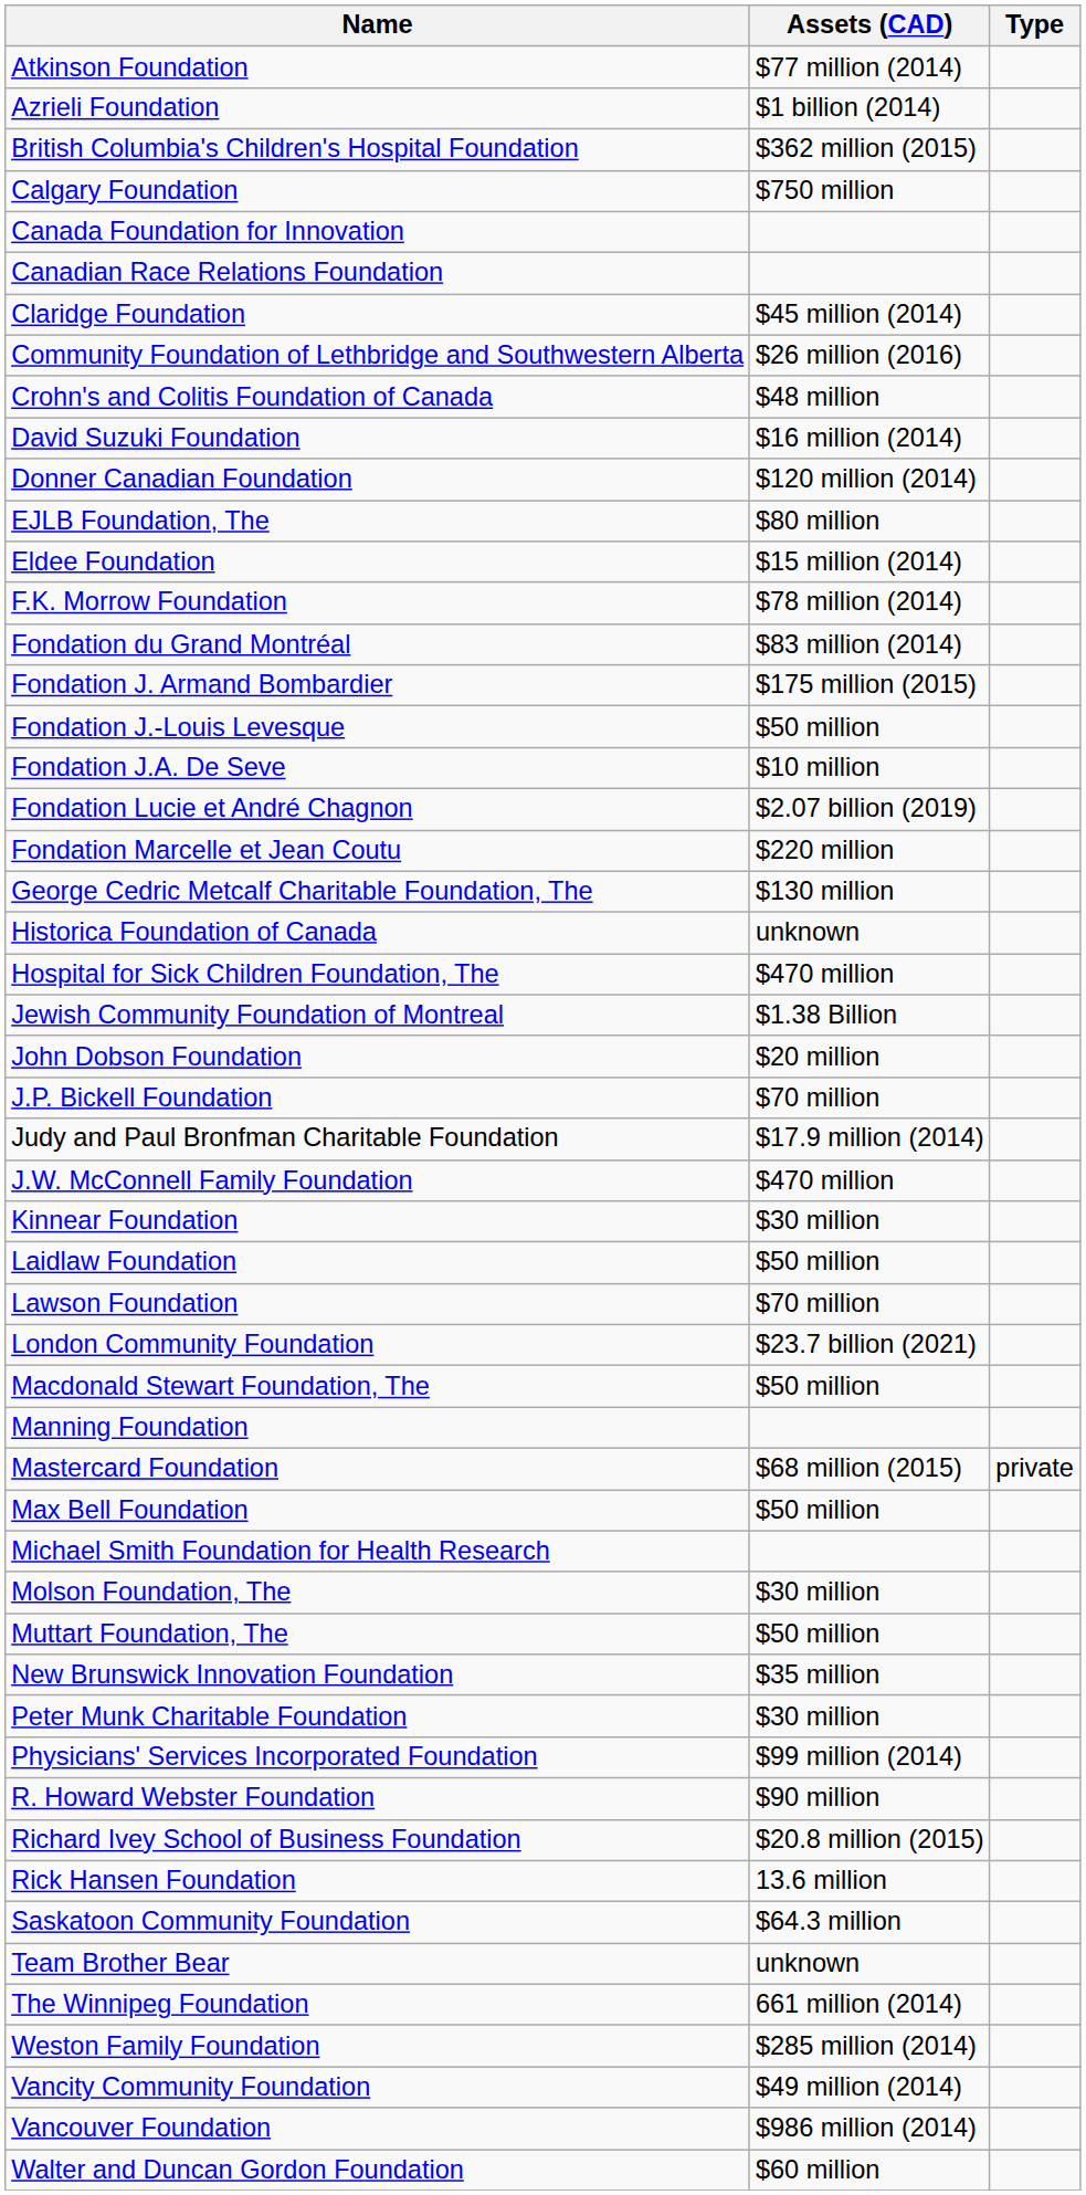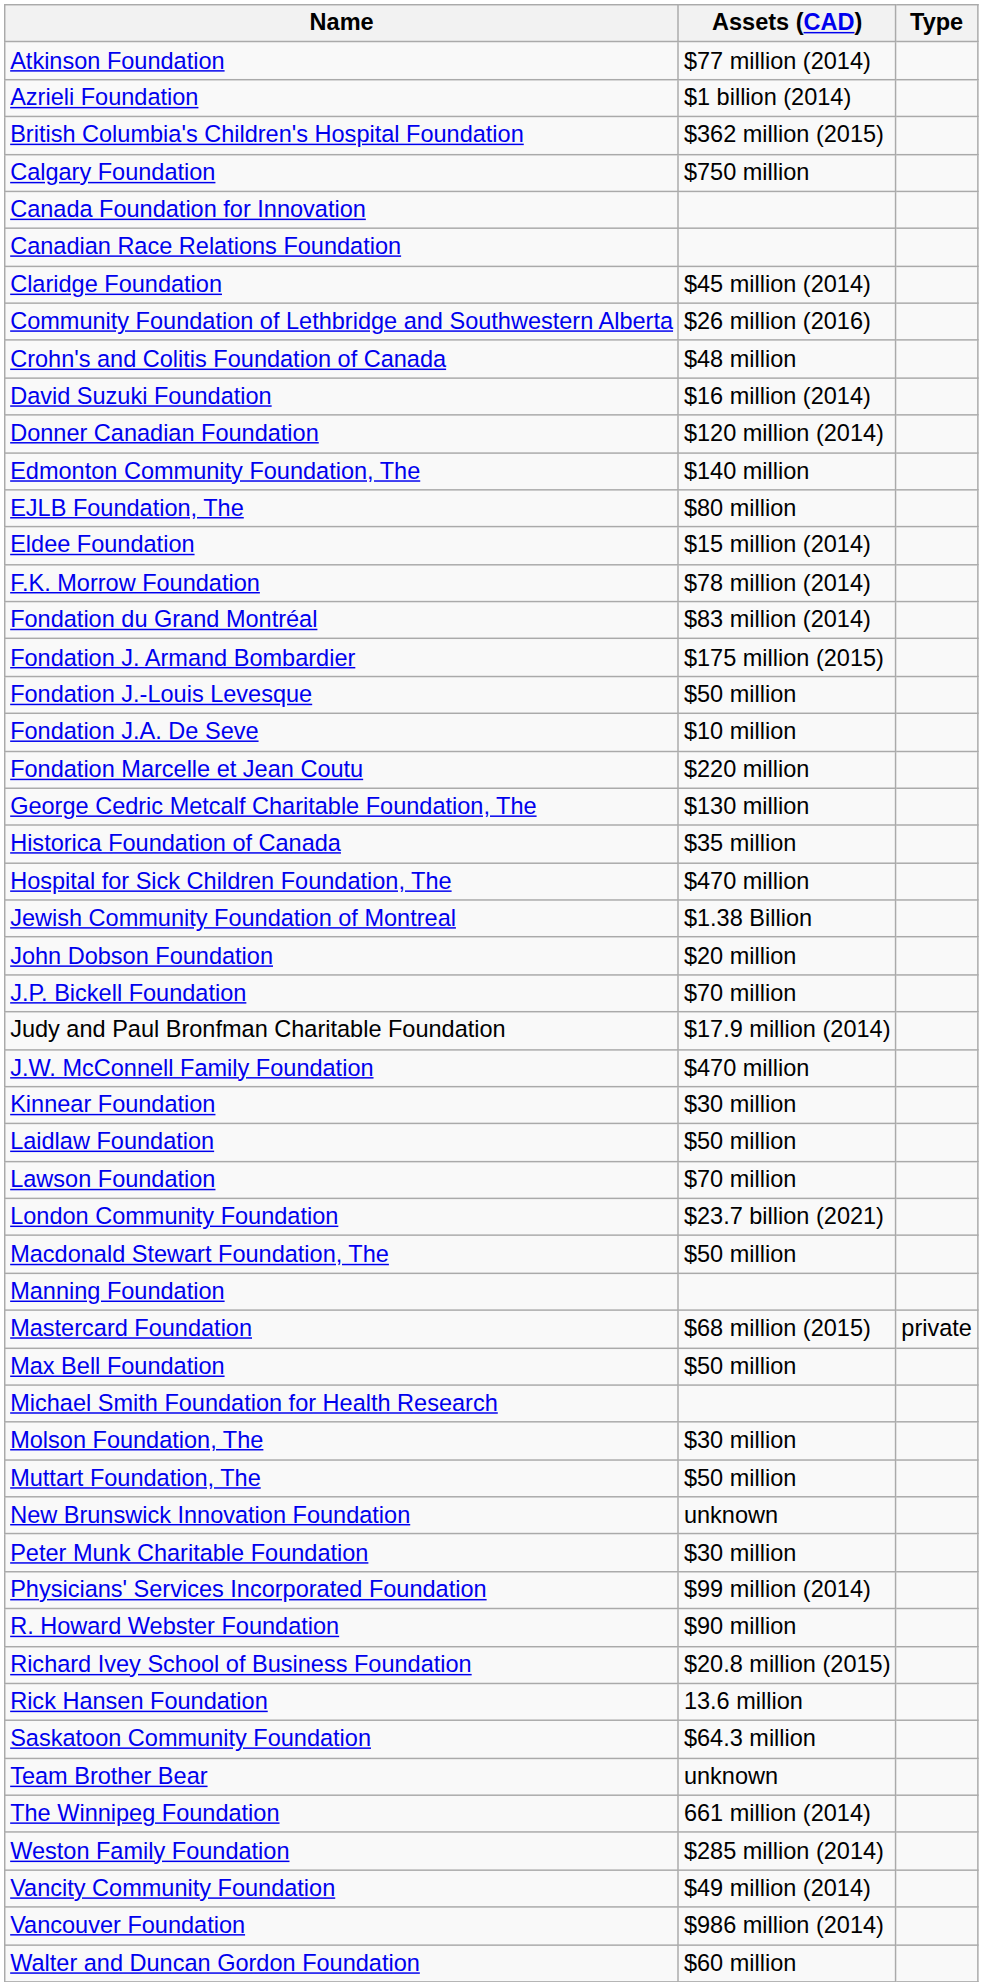 <table class="wikitable sortable">
 <tr>
 <th>Name</th>
 <th>Assets (<a href='#'>CAD</a>)</th>
 <th>Type</th>
 </tr>
 <tr>
 <td><a href='#'>Atkinson Foundation</a></td>
 <td>$77 million (2014)</td>
 <td></td>
 </tr>
 <tr>
 <td><a href='#'>Azrieli Foundation</a></td>
 <td>$1 billion (2014)</td>
 <td></td>
 </tr>
 <tr>
 <td><a href='#'>British Columbia's Children's Hospital Foundation</a></td>
 <td>$362 million (2015)</td>
 <td></td>
 </tr>
 <tr>
 <td><a href='#'>Calgary Foundation</a></td>
 <td>$750 million</td>
 <td></td>
 </tr>
 <tr>
 <td><a href='#'>Canada Foundation for Innovation</a></td>
 <td></td>
 <td></td>
 </tr>
 <tr>
 <td><a href='#'>Canadian Race Relations Foundation</a></td>
 <td></td>
 <td></td>
 </tr>
 <tr>
 <td><a href='#'>Claridge Foundation</a></td>
 <td>$45 million (2014)</td>
 <td></td>
 </tr>
 <tr>
 <td><a href='#'>Community Foundation of Lethbridge and Southwestern Alberta</a></td>
 <td>$26 million (2016)</td>
 <td></td>
 </tr>
 <tr>
 <td><a href='#'>Crohn's and Colitis Foundation of Canada</a></td>
 <td>$48 million</td>
 <td></td>
 </tr>
 <tr>
 <td><a href='#'>David Suzuki Foundation</a></td>
 <td>$16 million (2014)</td>
 <td></td>
 </tr>
 <tr>
 <td><a href='#'>Donner Canadian Foundation</a></td>
 <td>$120 million (2014)</td>
 <td></td>
 </tr>
 <tr>
+<td><a href='#'>Edmonton Community Foundation, The</a></td>
+<td>$140 million</td>
+<td></td>
+</tr>
+<tr>
 <td><a href='#'>EJLB Foundation, The</a></td>
 <td>$80 million</td>
 <td></td>
 </tr>
 <tr>
 <td><a href='#'>Eldee Foundation</a></td>
 <td>$15 million (2014)</td>
 <td></td>
 </tr>
 <tr>
 <td><a href='#'>F.K. Morrow Foundation</a></td>
 <td>$78 million (2014)</td>
 <td></td>
 </tr>
 <tr>
 <td><a href='#'>Fondation du Grand Montréal</a></td>
 <td>$83 million (2014)</td>
 <td></td>
 </tr>
 <tr>
 <td><a href='#'>Fondation J. Armand Bombardier</a></td>
 <td>$175 million (2015)</td>
 <td></td>
 </tr>
 <tr>
 <td><a href='#'>Fondation J.-Louis Levesque</a></td>
 <td>$50 million</td>
 <td></td>
 </tr>
 <tr>
 <td><a href='#'>Fondation J.A. De Seve</a></td>
 <td>$10 million</td>
 <td></td>
 </tr>
 <tr>
-<td><a href='#'>Fondation Lucie et André Chagnon</a></td>
-<td>$2.07 billion (2019)</td>
-<td></td>
-</tr>
-<tr>
 <td><a href='#'>Fondation Marcelle et Jean Coutu</a></td>
 <td>$220 million</td>
 <td></td>
 </tr>
 <tr>
 <td><a href='#'>George Cedric Metcalf Charitable Foundation, The</a></td>
 <td>$130 million</td>
 <td></td>
 </tr>
 <tr>
 <td><a href='#'>Historica Foundation of Canada</a></td>
-<td>unknown</td>
+<td>$35 million</td>
 <td></td>
 </tr>
 <tr>
 <td><a href='#'>Hospital for Sick Children Foundation, The</a></td>
 <td>$470 million</td>
 <td></td>
 </tr>
 <tr>
 <td><a href='#'>Jewish Community Foundation of Montreal</a></td>
 <td>$1.38 Billion</td>
 <td></td>
 </tr>
 <tr>
 <td><a href='#'>John Dobson Foundation</a></td>
 <td>$20 million</td>
 <td></td>
 </tr>
 <tr>
 <td><a href='#'>J.P. Bickell Foundation</a></td>
 <td>$70 million</td>
 <td></td>
 </tr>
 <tr>
 <td>Judy and Paul Bronfman Charitable Foundation</td>
 <td>$17.9 million (2014)</td>
 <td></td>
 </tr>
 <tr>
 <td><a href='#'>J.W. McConnell Family Foundation</a></td>
 <td>$470 million</td>
 <td></td>
 </tr>
 <tr>
 <td><a href='#'>Kinnear Foundation</a></td>
 <td>$30 million</td>
 <td></td>
 </tr>
 <tr>
 <td><a href='#'>Laidlaw Foundation</a></td>
 <td>$50 million</td>
 <td></td>
 </tr>
 <tr>
 <td><a href='#'>Lawson Foundation</a></td>
 <td>$70 million</td>
 <td></td>
 </tr>
 <tr>
 <td><a href='#'>London Community Foundation</a></td>
 <td>$23.7 billion (2021)</td>
 <td></td>
 </tr>
 <tr>
 <td><a href='#'>Macdonald Stewart Foundation, The</a></td>
 <td>$50 million</td>
 <td></td>
 </tr>
 <tr>
 <td><a href='#'>Manning Foundation</a></td>
 <td></td>
 <td></td>
 </tr>
 <tr>
 <td><a href='#'>Mastercard Foundation</a></td>
 <td>$68 million (2015)</td>
 <td>private</td>
 </tr>
 <tr>
 <td><a href='#'>Max Bell Foundation</a></td>
 <td>$50 million</td>
 <td></td>
 </tr>
 <tr>
 <td><a href='#'>Michael Smith Foundation for Health Research</a></td>
 <td></td>
 <td></td>
 </tr>
 <tr>
 <td><a href='#'>Molson Foundation, The</a></td>
 <td>$30 million</td>
 <td></td>
 </tr>
 <tr>
 <td><a href='#'>Muttart Foundation, The</a></td>
 <td>$50 million</td>
 <td></td>
 </tr>
 <tr>
 <td><a href='#'>New Brunswick Innovation Foundation</a></td>
-<td>$35 million</td>
+<td>unknown</td>
 <td></td>
 </tr>
 <tr>
 <td><a href='#'>Peter Munk Charitable Foundation</a></td>
 <td>$30 million</td>
 <td></td>
 </tr>
 <tr>
 <td><a href='#'>Physicians' Services Incorporated Foundation</a></td>
 <td>$99 million (2014)</td>
 <td></td>
 </tr>
 <tr>
 <td><a href='#'>R. Howard Webster Foundation</a></td>
 <td>$90 million</td>
 <td></td>
 </tr>
 <tr>
 <td><a href='#'>Richard Ivey School of Business Foundation</a></td>
 <td>$20.8 million (2015)</td>
 <td></td>
 </tr>
 <tr>
 <td><a href='#'>Rick Hansen Foundation</a></td>
 <td>13.6 million</td>
 <td></td>
 </tr>
 <tr>
 <td><a href='#'>Saskatoon Community Foundation</a></td>
 <td>$64.3 million</td>
 <td></td>
 </tr>
 <tr>
 <td><a href='#'>Team Brother Bear</a></td>
 <td>unknown</td>
 <td></td>
 </tr>
 <tr>
 <td><a href='#'>The Winnipeg Foundation</a></td>
 <td>661 million (2014)</td>
 <td></td>
 </tr>
 <tr>
 <td><a href='#'>Weston Family Foundation</a></td>
 <td>$285 million (2014)</td>
 <td></td>
 </tr>
 <tr>
 <td><a href='#'>Vancity Community Foundation</a></td>
 <td>$49 million (2014)</td>
 <td></td>
 </tr>
 <tr>
 <td><a href='#'>Vancouver Foundation</a></td>
 <td>$986 million (2014)</td>
 <td></td>
 </tr>
 <tr>
 <td><a href='#'>Walter and Duncan Gordon Foundation</a></td>
 <td>$60 million</td>
 <td></td>
 </tr>
 </table>
